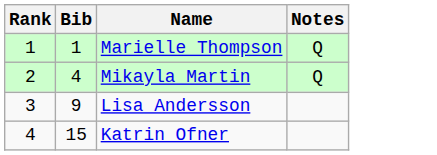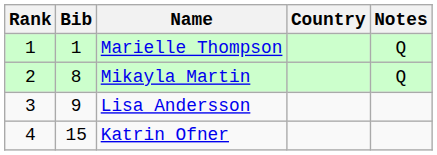 <table class="wikitable" style="text-align:center;">
 <tr>
 <th>Rank</th>
 <th>Bib</th>
 <th>Name</th>
+<th>Country</th>
 <th>Notes</th>
 </tr>
 <tr bgcolor=ccffcc>
 <td>1</td>
 <td>1</td>
 <td align=left><a href='#'>Marielle Thompson</a></td>
+<td align=left></td>
 <td>Q</td>
 </tr>
 <tr bgcolor=ccffcc>
 <td>2</td>
-<td>4</td>
+<td>8</td>
 <td align=left><a href='#'>Mikayla Martin</a></td>
+<td align=left></td>
 <td>Q</td>
 </tr>
 <tr>
 <td>3</td>
 <td>9</td>
 <td align=left><a href='#'>Lisa Andersson</a></td>
+<td align=left></td>
 <td></td>
 </tr>
 <tr>
 <td>4</td>
 <td>15</td>
 <td align=left><a href='#'>Katrin Ofner</a></td>
+<td align=left></td>
 <td></td>
 </tr>
 </table>
